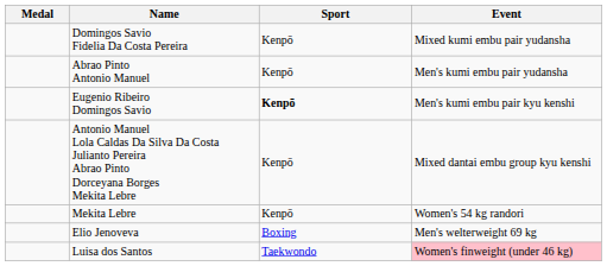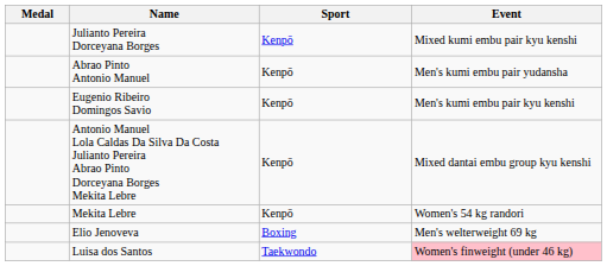 <table class="wikitable" style="font-size:100%">
 <tr>
 <th width="80">Medal</th>
 <th width="250">Name</th>
 <th width="200">Sport</th>
 <th width="250">Event</th>
 </tr>
 <tr>
 <td></td>
-<td>Domingos Savio <br> Fidelia Da Costa Pereira <br></td>
-<td>Kenpō</td>
-<td>Mixed kumi embu pair yudansha</td>
+<td>Julianto Pereira <br> Dorceyana Borges <br></td>
+<td><a href='#'>Kenpō</a></td>
+<td>Mixed kumi embu pair kyu kenshi</td>
 </tr>
 <tr>
 <td></td>
 <td>Abrao Pinto <br> Antonio Manuel <br></td>
 <td>Kenpō</td>
 <td>Men's kumi embu pair yudansha</td>
 </tr>
 <tr>
 <td></td>
 <td>Eugenio Ribeiro <br> Domingos Savio <br></td>
-<td><strong>Kenpō</strong></td>
+<td>Kenpō</td>
 <td>Men's kumi embu pair kyu kenshi</td>
 </tr>
 <tr>
 <td></td>
 <td>Antonio Manuel <br> Lola Caldas Da Silva Da Costa <br> Julianto Pereira <br> Abrao Pinto <br> Dorceyana Borges <br>  Mekita Lebre <br></td>
 <td>Kenpō</td>
 <td>Mixed dantai embu group kyu kenshi</td>
 </tr>
 <tr>
 <td></td>
 <td>Mekita Lebre <br></td>
 <td>Kenpō</td>
 <td>Women's 54 kg randori</td>
 </tr>
 <tr>
 <td></td>
 <td>Elio Jenoveva <br></td>
 <td><a href='#'>Boxing</a></td>
 <td>Men's welterweight 69 kg</td>
 </tr>
 <tr>
 <td></td>
 <td>Luisa dos Santos <br></td>
 <td><a href='#'>Taekwondo</a></td>
 <td style="background: pink;">Women's finweight (under 46 kg)</td>
 </tr>
 </table>
